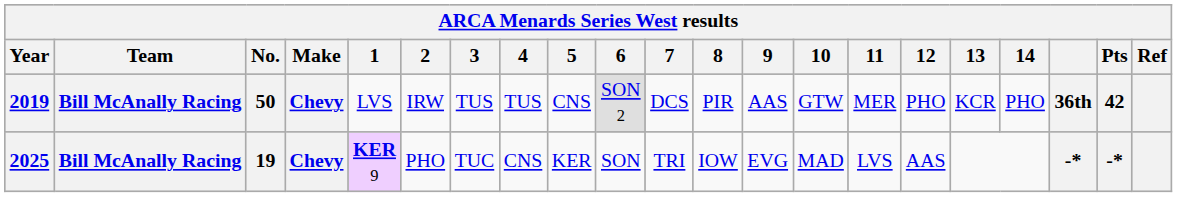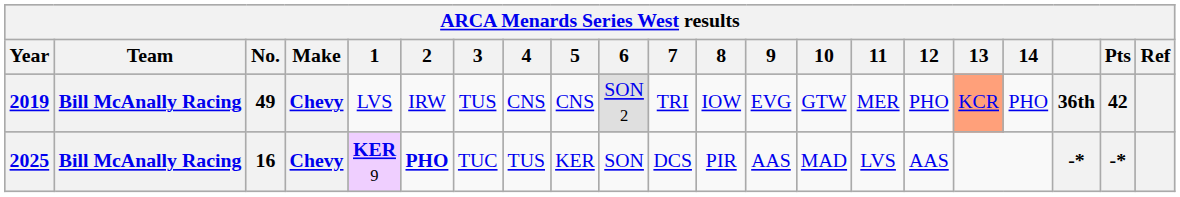 <table class="wikitable" style="text-align:center; font-size:75%">
 <tr>
 <th colspan=21><a href='#'>ARCA Menards Series West</a> results</th>
 </tr>
 <tr>
 <th>Year</th>
 <th>Team</th>
 <th>No.</th>
 <th>Make</th>
 <th>1</th>
 <th>2</th>
 <th>3</th>
 <th>4</th>
 <th>5</th>
 <th>6</th>
 <th>7</th>
 <th>8</th>
 <th>9</th>
 <th>10</th>
 <th>11</th>
 <th>12</th>
 <th>13</th>
 <th>14</th>
 <th></th>
 <th>Pts</th>
 <th>Ref</th>
 </tr>
 <tr>
 <th><a href='#'>2019</a></th>
 <th><a href='#'>Bill McAnally Racing</a></th>
-<th>50</th>
+<th>49</th>
 <th><a href='#'>Chevy</a></th>
 <td><a href='#'>LVS</a></td>
 <td><a href='#'>IRW</a></td>
 <td><a href='#'>TUS</a></td>
-<td><a href='#'>TUS</a></td>
+<td><a href='#'>CNS</a></td>
 <td><a href='#'>CNS</a></td>
 <td style="background:#DFDFDF;"><a href='#'>SON</a><br><small>2</small></td>
-<td><a href='#'>DCS</a></td>
-<td><a href='#'>PIR</a></td>
-<td><a href='#'>AAS</a></td>
+<td><a href='#'>TRI</a></td>
+<td><a href='#'>IOW</a></td>
+<td><a href='#'>EVG</a></td>
 <td><a href='#'>GTW</a></td>
 <td><a href='#'>MER</a></td>
 <td><a href='#'>PHO</a></td>
-<td><a href='#'>KCR</a></td>
+<td style="background: lightsalmon;"><a href='#'>KCR</a></td>
 <td><a href='#'>PHO</a></td>
 <th>36th</th>
 <th>42</th>
 <th></th>
 </tr>
 <tr>
 <th><a href='#'>2025</a></th>
 <th><a href='#'>Bill McAnally Racing</a></th>
-<th>19</th>
+<th>16</th>
 <th><a href='#'>Chevy</a></th>
 <td style="background:#EFCFFF;"><strong><a href='#'>KER</a></strong><br><small>9</small></td>
-<td><a href='#'>PHO</a></td>
+<td><strong><a href='#'>PHO</a></strong></td>
 <td><a href='#'>TUC</a></td>
-<td><a href='#'>CNS</a></td>
+<td><a href='#'>TUS</a></td>
 <td><a href='#'>KER</a></td>
 <td><a href='#'>SON</a></td>
-<td><a href='#'>TRI</a></td>
-<td><a href='#'>IOW</a></td>
-<td><a href='#'>EVG</a></td>
+<td><a href='#'>DCS</a></td>
+<td><a href='#'>PIR</a></td>
+<td><a href='#'>AAS</a></td>
 <td><a href='#'>MAD</a></td>
 <td><a href='#'>LVS</a></td>
 <td><a href='#'>AAS</a></td>
 <td colspan=2></td>
 <th>-*</th>
 <th>-*</th>
 <th></th>
 </tr>
 </table>
